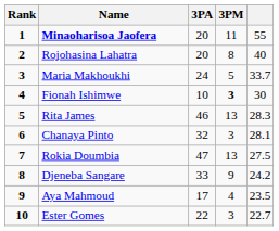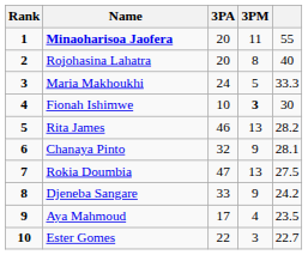 <table class="wikitable" style="text-align:center; font-size:90%;">
 <tr>
 <th width=10px>Rank</th>
 <th width=170px>Name</th>
 <th width=10px>3PA</th>
 <th width=10px>3PM</th>
 <th width=10px></th>
 </tr>
 <tr>
 <td><strong>1</strong></td>
 <td align=left> <strong><a href='#'>Minaoharisoa Jaofera</a></strong></td>
 <td>20</td>
 <td>11</td>
 <td>55</td>
 </tr>
 <tr>
 <td><strong>2</strong></td>
 <td align=left> <a href='#'>Rojohasina Lahatra</a></td>
 <td>20</td>
 <td>8</td>
 <td>40</td>
 </tr>
 <tr>
 <td><strong>3</strong></td>
 <td align=left> <a href='#'>Maria Makhoukhi</a></td>
 <td>24</td>
 <td>5</td>
-<td>33.7</td>
+<td>33.3</td>
 </tr>
 <tr>
 <td><strong>4</strong></td>
 <td align=left> <a href='#'>Fionah Ishimwe</a></td>
 <td>10</td>
 <td><strong>3</strong></td>
 <td>30</td>
 </tr>
 <tr>
 <td><strong>5</strong></td>
 <td align=left> <a href='#'>Rita James</a></td>
 <td>46</td>
 <td>13</td>
-<td>28.3</td>
+<td>28.2</td>
 </tr>
 <tr>
 <td><strong>6</strong></td>
 <td align=left> <a href='#'>Chanaya Pinto</a></td>
 <td>32</td>
-<td>3</td>
+<td>9</td>
 <td>28.1</td>
 </tr>
 <tr>
 <td><strong>7</strong></td>
 <td align=left> <a href='#'>Rokia Doumbia</a></td>
 <td>47</td>
 <td>13</td>
 <td>27.5</td>
 </tr>
 <tr>
 <td><strong>8</strong></td>
 <td align=left> <a href='#'>Djeneba Sangare</a></td>
 <td>33</td>
 <td>9</td>
 <td>24.2</td>
 </tr>
 <tr>
 <td><strong>9</strong></td>
 <td align=left> <a href='#'>Aya Mahmoud</a></td>
 <td>17</td>
 <td>4</td>
 <td>23.5</td>
 </tr>
 <tr>
 <td><strong>10</strong></td>
 <td align=left> <a href='#'>Ester Gomes</a></td>
 <td>22</td>
 <td>3</td>
 <td>22.7</td>
 </tr>
 </table>
